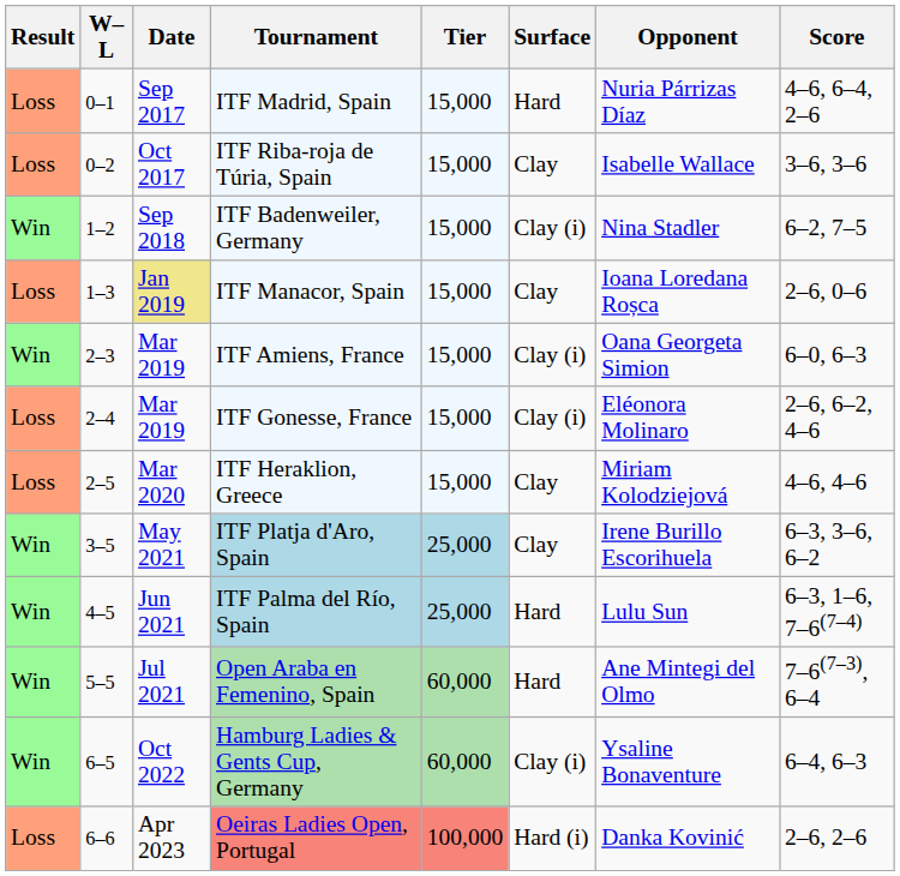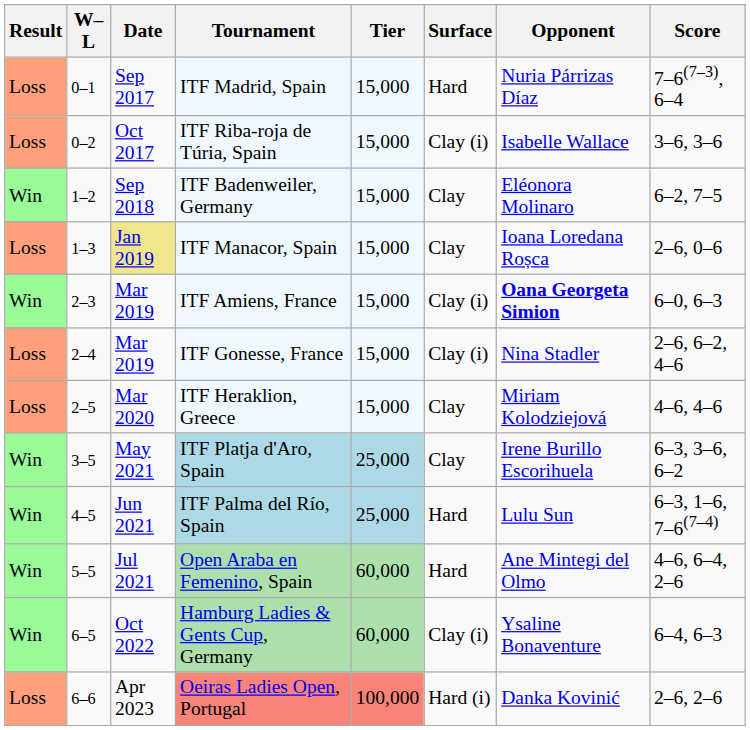 <table class="sortable wikitable">
 <tr>
 <th>Result</th>
 <th class="unsortable">W–L</th>
 <th>Date</th>
 <th>Tournament</th>
 <th>Tier</th>
 <th>Surface</th>
 <th>Opponent</th>
 <th class="unsortable">Score</th>
 </tr>
 <tr>
 <td style="background:#ffa07a;">Loss</td>
 <td><small>0–1</small></td>
 <td><a href='#'>Sep 2017</a></td>
 <td style="background:#f0f8ff;">ITF Madrid, Spain</td>
 <td style="background:#f0f8ff;">15,000</td>
 <td>Hard</td>
 <td> <a href='#'>Nuria Párrizas Díaz</a></td>
-<td>4–6, 6–4, 2–6</td>
+<td>7–6<sup>(7–3)</sup>, 6–4</td>
 </tr>
 <tr>
 <td style="background:#ffa07a;">Loss</td>
 <td><small>0–2</small></td>
 <td><a href='#'>Oct 2017</a></td>
 <td style="background:#f0f8ff;">ITF Riba-roja de Túria, Spain</td>
 <td style="background:#f0f8ff;">15,000</td>
-<td>Clay</td>
+<td>Clay (i)</td>
 <td> <a href='#'>Isabelle Wallace</a></td>
 <td>3–6, 3–6</td>
 </tr>
 <tr>
 <td style="background:#98fb98;">Win</td>
 <td><small>1–2</small></td>
 <td><a href='#'>Sep 2018</a></td>
 <td style="background:#f0f8ff;">ITF Badenweiler, Germany</td>
 <td style="background:#f0f8ff;">15,000</td>
-<td>Clay (i)</td>
-<td> <a href='#'>Nina Stadler</a></td>
+<td>Clay</td>
+<td> <a href='#'>Eléonora Molinaro</a></td>
 <td>6–2, 7–5</td>
 </tr>
 <tr>
 <td style="background:#ffa07a;">Loss</td>
 <td><small>1–3</small></td>
 <td style="background: khaki;"><a href='#'>Jan 2019</a></td>
 <td style="background:#f0f8ff;">ITF Manacor, Spain</td>
 <td style="background:#f0f8ff;">15,000</td>
 <td>Clay</td>
 <td> <a href='#'>Ioana Loredana Roșca</a></td>
 <td>2–6, 0–6</td>
 </tr>
 <tr>
 <td style="background:#98fb98;">Win</td>
 <td><small>2–3</small></td>
 <td><a href='#'>Mar 2019</a></td>
 <td style="background:#f0f8ff;">ITF Amiens, France</td>
 <td style="background:#f0f8ff;">15,000</td>
 <td>Clay (i)</td>
-<td> <a href='#'>Oana Georgeta Simion</a></td>
+<td><strong> <a href='#'>Oana Georgeta Simion</a></strong></td>
 <td>6–0, 6–3</td>
 </tr>
 <tr>
 <td style="background:#ffa07a;">Loss</td>
 <td><small>2–4</small></td>
 <td><a href='#'>Mar 2019</a></td>
 <td style="background:#f0f8ff;">ITF Gonesse, France</td>
 <td style="background:#f0f8ff;">15,000</td>
 <td>Clay (i)</td>
-<td> <a href='#'>Eléonora Molinaro</a></td>
+<td> <a href='#'>Nina Stadler</a></td>
 <td>2–6, 6–2, 4–6</td>
 </tr>
 <tr>
 <td style="background:#ffa07a;">Loss</td>
 <td><small>2–5</small></td>
 <td><a href='#'>Mar 2020</a></td>
 <td style="background:#f0f8ff;">ITF Heraklion, Greece</td>
 <td style="background:#f0f8ff;">15,000</td>
 <td>Clay</td>
 <td> <a href='#'>Miriam Kolodziejová</a></td>
 <td>4–6, 4–6</td>
 </tr>
 <tr>
 <td style="background:#98fb98;">Win</td>
 <td><small>3–5</small></td>
 <td><a href='#'>May 2021</a></td>
 <td bgcolor=lightblue>ITF Platja d'Aro, Spain</td>
 <td bgcolor=lightblue>25,000</td>
 <td>Clay</td>
 <td> <a href='#'>Irene Burillo Escorihuela</a></td>
 <td>6–3, 3–6, 6–2</td>
 </tr>
 <tr>
 <td style="background:#98fb98;">Win</td>
 <td><small>4–5</small></td>
 <td><a href='#'>Jun 2021</a></td>
 <td bgcolor=lightblue>ITF Palma del Río, Spain</td>
 <td bgcolor=lightblue>25,000</td>
 <td>Hard</td>
 <td> <a href='#'>Lulu Sun</a></td>
 <td>6–3, 1–6, 7–6<sup>(7–4)</sup></td>
 </tr>
 <tr>
 <td style="background:#98fb98;">Win</td>
 <td><small>5–5</small></td>
 <td><a href='#'>Jul 2021</a></td>
 <td bgcolor=#addfad><a href='#'>Open Araba en Femenino</a>, Spain</td>
 <td bgcolor=#addfad>60,000</td>
 <td>Hard</td>
 <td> <a href='#'>Ane Mintegi del Olmo</a></td>
-<td>7–6<sup>(7–3)</sup>, 6–4</td>
+<td>4–6, 6–4, 2–6</td>
 </tr>
 <tr>
 <td style="background:#98fb98;">Win</td>
 <td><small>6–5</small></td>
 <td><a href='#'>Oct 2022</a></td>
 <td bgcolor=addfad><a href='#'>Hamburg Ladies & Gents Cup</a>, <br>Germany</td>
 <td bgcolor=addfad>60,000</td>
 <td>Clay (i)</td>
 <td> <a href='#'>Ysaline Bonaventure</a></td>
 <td>6–4, 6–3</td>
 </tr>
 <tr>
 <td style="background:#ffa07a;">Loss</td>
 <td><small>6–6</small></td>
 <td>Apr 2023</td>
 <td style="background:#f88379;"><a href='#'>Oeiras Ladies Open</a>, Portugal</td>
 <td style="background:#f88379;">100,000</td>
 <td>Hard (i)</td>
 <td> <a href='#'>Danka Kovinić</a></td>
 <td>2–6, 2–6</td>
 </tr>
 </table>
